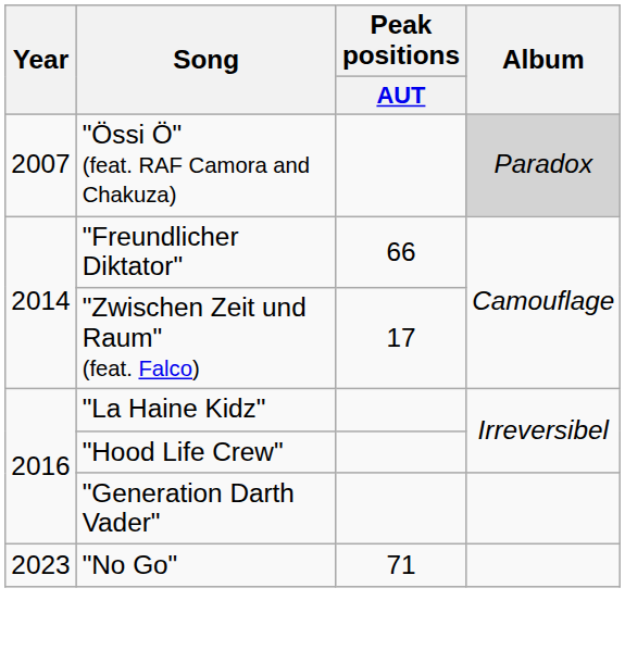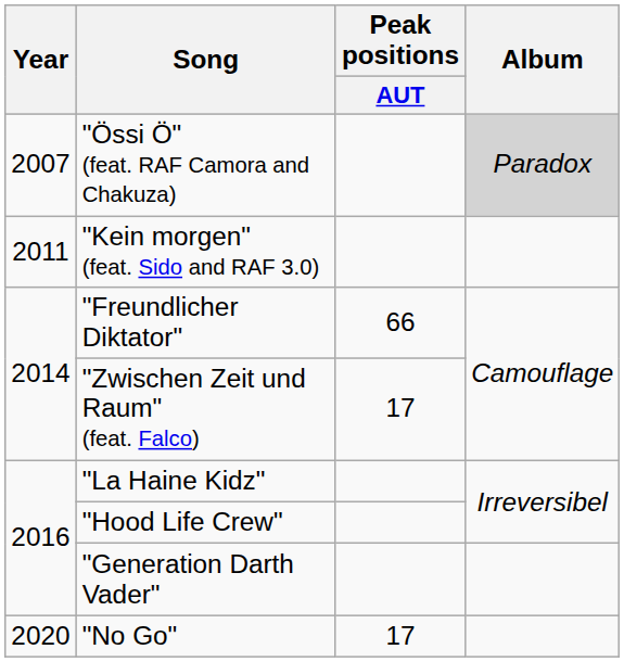 <table class="wikitable">
 <tr>
 <th align="center" rowspan="2" width="10">Year</th>
 <th align="center" rowspan="2" width="150">Song</th>
 <th align="center" colspan="1" width="20">Peak positions</th>
 <th align="center" rowspan="2" width="70">Album</th>
 </tr>
 <tr>
 <th scope="col" style="width:3em;font-size:90%;"><a href='#'>AUT</a><br></th>
 </tr>
 <tr>
 <td style="text-align:center;">2007</td>
 <td>"Össi Ö" <br><small>(feat. RAF Camora and Chakuza)</small></td>
 <td style="text-align:center;"></td>
 <td style="background: lightgrey; text-align:center;"><em>Paradox</em></td>
+</tr>
+<tr>
+<td style="text-align:center;">2011</td>
+<td>"Kein morgen" <br><small>(feat. <a href='#'>Sido</a> and RAF 3.0)</small></td>
+<td style="text-align:center;"></td>
+<td style="text-align:center;"></td>
 </tr>
 <tr>
 <td style="text-align:center;" rowspan=2>2014</td>
 <td>"Freundlicher Diktator"</td>
 <td style="text-align:center;">66</td>
 <td style="text-align:center;" rowspan=2><em>Camouflage</em></td>
 </tr>
 <tr>
 <td>"Zwischen Zeit und Raum"<br><small>(feat. <a href='#'>Falco</a>)</small></td>
 <td style="text-align:center;">17</td>
 </tr>
 <tr>
 <td style="text-align:center;" rowspan=3>2016</td>
 <td>"La Haine Kidz"</td>
 <td style="text-align:center;"></td>
 <td style="text-align:center;" rowspan=2><em>Irreversibel</em></td>
 </tr>
 <tr>
 <td>"Hood Life Crew"</td>
 <td style="text-align:center;"></td>
 </tr>
 <tr>
 <td>"Generation Darth Vader"</td>
 <td style="text-align:center;"></td>
 <td style="text-align:center;"></td>
 </tr>
 <tr>
-<td style="text-align:center;">2023</td>
+<td style="text-align:center;">2020</td>
 <td>"No Go"</td>
-<td style="text-align:center;">71</td>
+<td style="text-align:center;">17</td>
 <td style="text-align:center;"></td>
 </tr>
 </table>
